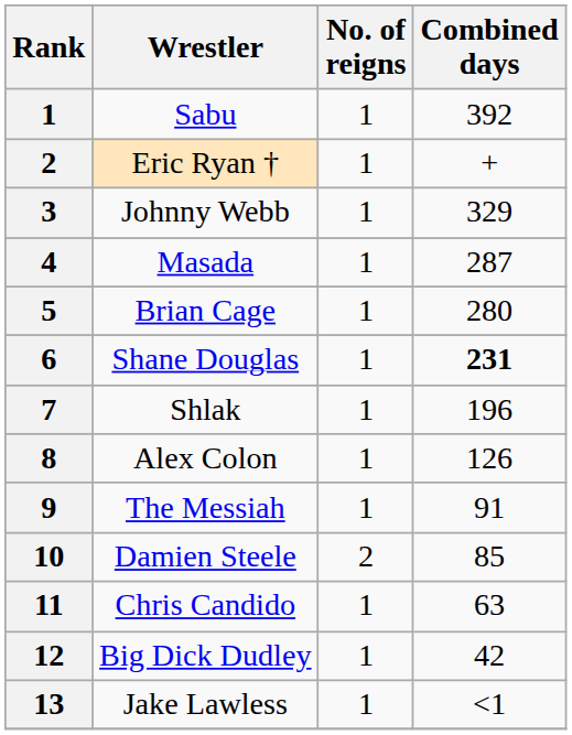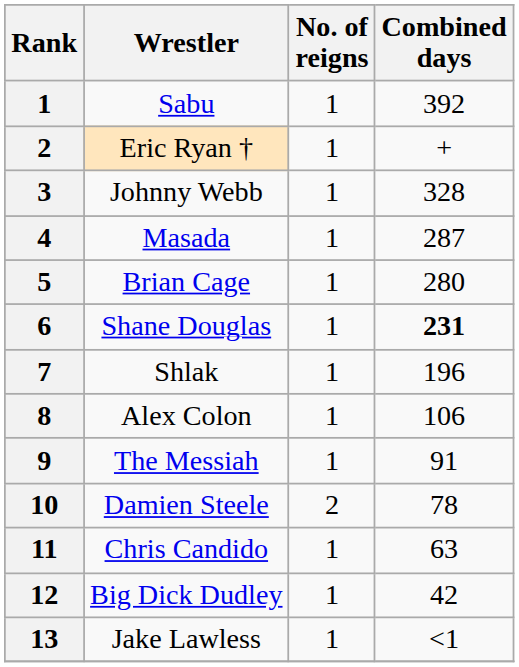 <table class="wikitable sortable" style="text-align: center">
 <tr>
 <th>Rank</th>
 <th>Wrestler</th>
 <th>No. of<br>reigns</th>
 <th>Combined<br>days</th>
 </tr>
 <tr>
 <th>1</th>
 <td><a href='#'>Sabu</a></td>
 <td>1</td>
 <td>392</td>
 </tr>
 <tr>
 <th>2</th>
 <td style="background-color:#ffe6bd">Eric Ryan †</td>
 <td>1</td>
 <td>+</td>
 </tr>
 <tr>
 <th>3</th>
 <td>Johnny Webb</td>
 <td>1</td>
-<td>329</td>
+<td>328</td>
 </tr>
 <tr>
 <th>4</th>
 <td><a href='#'>Masada</a></td>
 <td>1</td>
 <td>287</td>
 </tr>
 <tr>
 <th>5</th>
 <td><a href='#'>Brian Cage</a></td>
 <td>1</td>
 <td>280</td>
 </tr>
 <tr>
 <th>6</th>
 <td><a href='#'>Shane Douglas</a></td>
 <td>1</td>
 <td><strong>231</strong></td>
 </tr>
 <tr>
 <th>7</th>
 <td>Shlak</td>
 <td>1</td>
 <td>196</td>
 </tr>
 <tr>
 <th>8</th>
 <td>Alex Colon</td>
 <td>1</td>
-<td>126</td>
+<td>106</td>
 </tr>
 <tr>
 <th>9</th>
 <td><a href='#'>The Messiah</a></td>
 <td>1</td>
 <td>91</td>
 </tr>
 <tr>
 <th>10</th>
 <td><a href='#'>Damien Steele</a></td>
 <td>2</td>
-<td>85</td>
+<td>78</td>
 </tr>
 <tr>
 <th>11</th>
 <td><a href='#'>Chris Candido</a></td>
 <td>1</td>
 <td>63</td>
 </tr>
 <tr>
 <th>12</th>
 <td><a href='#'>Big Dick Dudley</a></td>
 <td>1</td>
 <td>42</td>
 </tr>
 <tr>
 <th>13</th>
 <td>Jake Lawless</td>
 <td>1</td>
 <td><1</td>
 </tr>
 <tr>
 </tr>
 </table>
